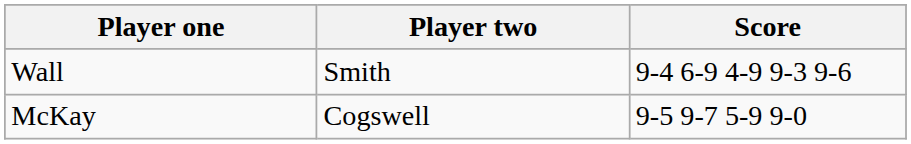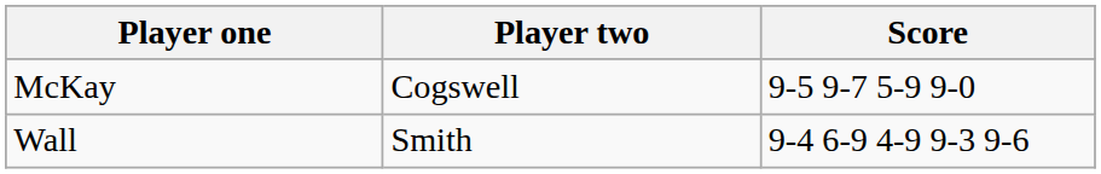 <table class="wikitable">
 <tr>
 <th width=170>Player one</th>
 <th width=170>Player two</th>
 <th width=150>Score</th>
 </tr>
 <tr>
+<td> McKay</td>
+<td> Cogswell</td>
+<td>9-5 9-7 5-9 9-0</td>
+</tr>
+<tr>
 <td> Wall</td>
 <td> Smith</td>
 <td>9-4 6-9 4-9 9-3 9-6</td>
 </tr>
-<tr>
-<td> McKay</td>
-<td> Cogswell</td>
-<td>9-5 9-7 5-9 9-0</td>
-</tr>
 </table>
